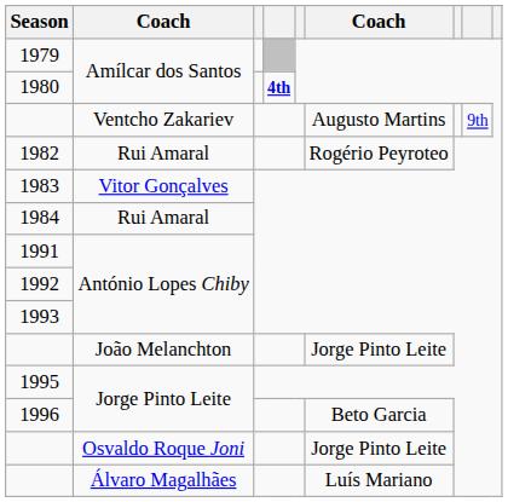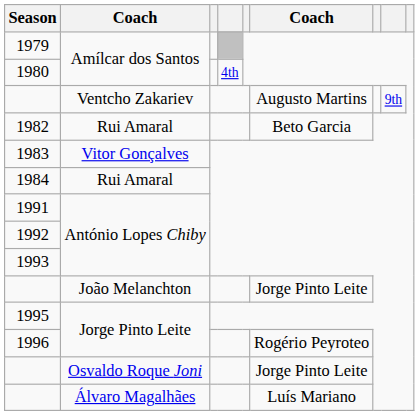 <table class="wikitable" style="text-align:center; font-size:90%">
 <tr>
 <th>Season</th>
 <th>Coach</th>
 <th></th>
 <th></th>
 <th></th>
 <th>Coach</th>
 <th></th>
 <th></th>
 <th></th>
 </tr>
 <tr>
 <td>1979</td>
 <td rowspan=2> Amílcar dos Santos</td>
 <td></td>
 <td style="background:silver;"><small><a href='#'></a></small></td>
 </tr>
 <tr>
 <td>1980</td>
 <td></td>
-<td><strong><small><a href='#'>4th</a></small></strong></td>
+<td><small><a href='#'>4th</a></small></td>
 </tr>
 <tr>
 <td></td>
 <td> Ventcho Zakariev</td>
 <td colspan=3></td>
 <td> Augusto Martins</td>
 <td></td>
 <td><small><a href='#'>9th</a></small></td>
 </tr>
 <tr>
 <td>1982</td>
 <td> Rui Amaral</td>
 <td colspan=3></td>
-<td> Rogério Peyroteo</td>
+<td> Beto Garcia</td>
 </tr>
 <tr>
 <td>1983</td>
 <td> <a href='#'>Vitor Gonçalves</a></td>
 </tr>
 <tr>
 <td>1984</td>
 <td> Rui Amaral</td>
 </tr>
 <tr>
 <td>1991</td>
 <td rowspan=3> António Lopes <em>Chiby</em></td>
 </tr>
 <tr>
 <td>1992</td>
 </tr>
 <tr>
 <td>1993</td>
 </tr>
 <tr>
 <td></td>
 <td> João Melanchton</td>
 <td colspan=3></td>
 <td> Jorge Pinto Leite</td>
 </tr>
 <tr>
 <td>1995</td>
 <td rowspan=2> Jorge Pinto Leite</td>
 </tr>
 <tr>
 <td>1996</td>
 <td colspan=3></td>
-<td> Beto Garcia</td>
+<td> Rogério Peyroteo</td>
 </tr>
 <tr>
 <td></td>
 <td> <a href='#'>Osvaldo Roque <em>Joni</em></a></td>
 <td colspan=3></td>
 <td> Jorge Pinto Leite</td>
 </tr>
 <tr>
 <td></td>
 <td> <a href='#'>Álvaro Magalhães</a></td>
 <td colspan=3></td>
 <td> Luís Mariano</td>
 </tr>
 </table>
